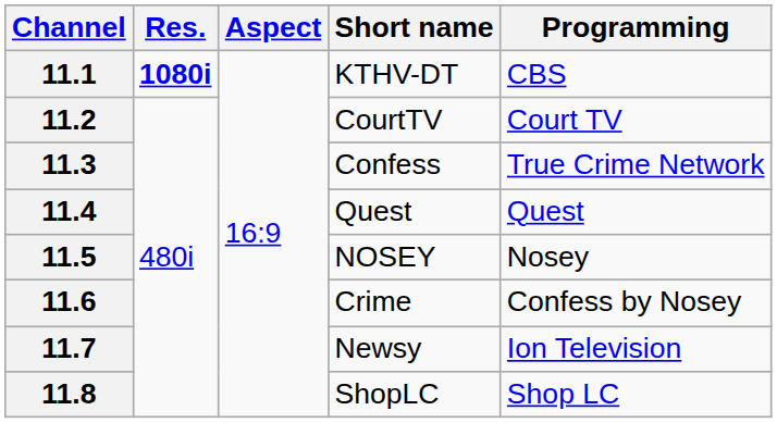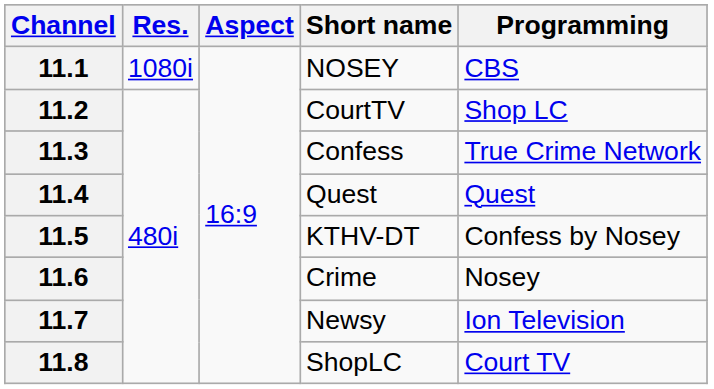 <table class="wikitable">
 <tr>
 <th scope = "col"><a href='#'>Channel</a></th>
 <th scope = "col"><a href='#'>Res.</a></th>
 <th scope = "col"><a href='#'>Aspect</a></th>
 <th scope = "col">Short name</th>
 <th scope = "col">Programming</th>
 </tr>
 <tr>
 <th scope = "row">11.1</th>
-<td><strong><a href='#'>1080i</a></strong></td>
+<td><a href='#'>1080i</a></td>
 <td rowspan=8><a href='#'>16:9</a></td>
-<td>KTHV-DT</td>
+<td>NOSEY</td>
 <td><a href='#'>CBS</a></td>
 </tr>
 <tr>
 <th scope = "row">11.2</th>
 <td rowspan=7><a href='#'>480i</a></td>
 <td>CourtTV</td>
-<td><a href='#'>Court TV</a></td>
+<td><a href='#'>Shop LC</a></td>
 </tr>
 <tr>
 <th scope = "row">11.3</th>
 <td>Confess</td>
 <td><a href='#'>True Crime Network</a></td>
 </tr>
 <tr>
 <th scope = "row">11.4</th>
 <td>Quest</td>
 <td><a href='#'>Quest</a></td>
 </tr>
 <tr>
 <th scope = "row">11.5</th>
-<td>NOSEY</td>
-<td>Nosey</td>
+<td>KTHV-DT</td>
+<td>Confess by Nosey</td>
 </tr>
 <tr>
 <th scope = "row">11.6</th>
 <td>Crime</td>
-<td>Confess by Nosey</td>
+<td>Nosey</td>
 </tr>
 <tr>
 <th scope = "row">11.7</th>
 <td>Newsy</td>
 <td><a href='#'>Ion Television</a></td>
 </tr>
 <tr>
 <th scope = "row">11.8</th>
 <td>ShopLC</td>
-<td><a href='#'>Shop LC</a></td>
+<td><a href='#'>Court TV</a></td>
 </tr>
 </table>
